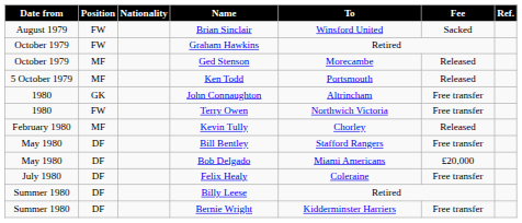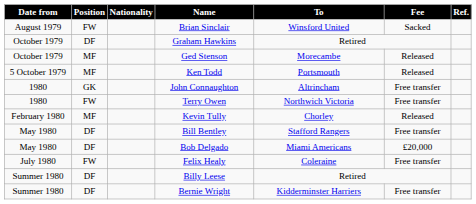 <table class="wikitable" style="text-align:center; font-size:90%; ">
 <tr>
 <th style="background:#000000; color:white; width:100px;">Date from</th>
 <th style="background:#000000; color:white; width:50px;">Position</th>
 <th style="background:#000000; color:white; width:50px;">Nationality</th>
 <th style="background:#000000; color:white; width:150px;">Name</th>
 <th style="background:#000000; color:white; width:200px;">To</th>
 <th style="background:#000000; color:white; width:100px;">Fee</th>
 <th style="background:#000000; color:white; width:25px;">Ref.</th>
 </tr>
 <tr>
 <td>August 1979</td>
 <td>FW</td>
 <td></td>
 <td><a href='#'>Brian Sinclair</a></td>
 <td><a href='#'>Winsford United</a></td>
 <td>Sacked</td>
 <td></td>
 </tr>
 <tr>
 <td>October 1979</td>
-<td>FW</td>
+<td>DF</td>
 <td></td>
 <td><a href='#'>Graham Hawkins</a></td>
 <td colspan="2">Retired</td>
 <td></td>
 </tr>
 <tr>
 <td>October 1979</td>
 <td>MF</td>
 <td></td>
 <td><a href='#'>Ged Stenson</a></td>
 <td><a href='#'>Morecambe</a></td>
 <td>Released</td>
 <td></td>
 </tr>
 <tr>
 <td>5 October 1979</td>
 <td>MF</td>
 <td></td>
 <td><a href='#'>Ken Todd</a></td>
 <td><a href='#'>Portsmouth</a></td>
 <td>Released</td>
 <td></td>
 </tr>
 <tr>
 <td>1980</td>
 <td>GK</td>
 <td></td>
 <td><a href='#'>John Connaughton</a></td>
 <td><a href='#'>Altrincham</a></td>
 <td>Free transfer</td>
 <td></td>
 </tr>
 <tr>
 <td>1980</td>
 <td>FW</td>
 <td></td>
 <td><a href='#'>Terry Owen</a></td>
 <td><a href='#'>Northwich Victoria</a></td>
 <td>Free transfer</td>
 <td></td>
 </tr>
 <tr>
 <td>February 1980</td>
 <td>MF</td>
 <td></td>
 <td><a href='#'>Kevin Tully</a></td>
 <td><a href='#'>Chorley</a></td>
 <td>Released</td>
 <td></td>
 </tr>
 <tr>
 <td>May 1980</td>
 <td>DF</td>
 <td></td>
 <td><a href='#'>Bill Bentley</a></td>
 <td><a href='#'>Stafford Rangers</a></td>
 <td>Free transfer</td>
 <td></td>
 </tr>
 <tr>
 <td>May 1980</td>
 <td>DF</td>
 <td></td>
 <td><a href='#'>Bob Delgado</a></td>
 <td> <a href='#'>Miami Americans</a></td>
 <td>£20,000</td>
 <td></td>
 </tr>
 <tr>
 <td>July 1980</td>
-<td>DF</td>
+<td>FW</td>
 <td></td>
 <td><a href='#'>Felix Healy</a></td>
 <td> <a href='#'>Coleraine</a></td>
 <td>Free transfer</td>
 <td></td>
 </tr>
 <tr>
 <td>Summer 1980</td>
 <td>DF</td>
 <td></td>
 <td><a href='#'>Billy Leese</a></td>
 <td colspan="2">Retired</td>
 <td></td>
 </tr>
 <tr>
 <td>Summer 1980</td>
 <td>DF</td>
 <td></td>
 <td><a href='#'>Bernie Wright</a></td>
 <td><a href='#'>Kidderminster Harriers</a></td>
 <td>Free transfer</td>
 <td></td>
 </tr>
 </table>
